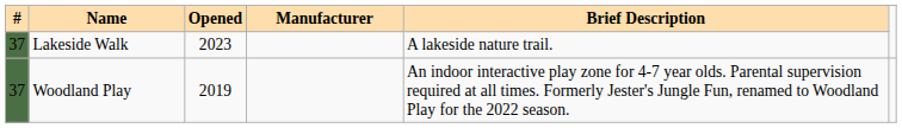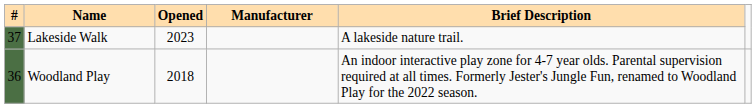 <table class="wikitable" width=95% border=1 style="font-size: 95%">
 <tr>
 <th style="background:#ffdead" width=2%>#</th>
 <th style="background:#ffdead" width=18%>Name</th>
 <th style="background:#ffdead" width=5%>Opened</th>
 <th style="background:#ffdead" width=18%>Manufacturer</th>
 <th style="background:#ffdead" width=70%>Brief Description</th>
 </tr>
 <tr>
 <td bgcolor="#4B6F44" height="10px" style="text-align: center;">37</td>
 <td>Lakeside Walk</td>
 <td style="text-align: center;">2023</td>
 <td></td>
 <td>A lakeside nature trail.</td>
 </tr>
 <tr>
-<td bgcolor="#4B6F44" height="10px" style="text-align: center;">37</td>
+<td bgcolor="#4B6F44" height="10px" style="text-align: center;">36</td>
 <td>Woodland Play</td>
-<td style="text-align: center;">2019</td>
+<td style="text-align: center;">2018</td>
 <td></td>
 <td>An indoor interactive play zone for 4-7 year olds. Parental supervision required at all times. Formerly Jester's Jungle Fun, renamed to Woodland Play for the 2022 season.</td>
 <td></td>
 </tr>
 </table>
